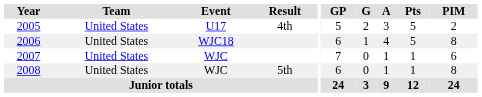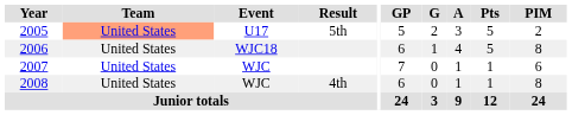 <table border="0" cellpadding="1" cellspacing="0" ID="Table3" style="text-align:center; width:40em">
 <tr ALIGN="center" bgcolor="#e0e0e0">
 <th>Year</th>
 <th>Team</th>
 <th>Event</th>
 <th>Result</th>
 <th rowspan="99" bgcolor="#ffffff"></th>
 <th>GP</th>
 <th>G</th>
 <th>A</th>
 <th>Pts</th>
 <th>PIM</th>
 </tr>
 <tr>
 <td><a href='#'>2005</a></td>
-<td><a href='#'>United States</a></td>
+<td style="background: lightsalmon;"><a href='#'>United States</a></td>
 <td><a href='#'>U17</a></td>
-<td>4th</td>
+<td>5th</td>
 <td>5</td>
 <td>2</td>
 <td>3</td>
 <td>5</td>
 <td>2</td>
 </tr>
 <tr bgcolor="#f0f0f0">
 <td><a href='#'>2006</a></td>
 <td>United States</td>
 <td><a href='#'>WJC18</a></td>
 <td></td>
 <td>6</td>
 <td>1</td>
 <td>4</td>
 <td>5</td>
 <td>8</td>
 </tr>
 <tr>
 <td><a href='#'>2007</a></td>
 <td><a href='#'>United States</a></td>
 <td><a href='#'>WJC</a></td>
 <td></td>
 <td>7</td>
 <td>0</td>
 <td>1</td>
 <td>1</td>
 <td>6</td>
 </tr>
 <tr bgcolor="#f0f0f0">
 <td><a href='#'>2008</a></td>
 <td>United States</td>
 <td>WJC</td>
-<td>5th</td>
+<td>4th</td>
 <td>6</td>
 <td>0</td>
 <td>1</td>
 <td>1</td>
 <td>8</td>
 </tr>
 <tr bgcolor="#e0e0e0">
 <th colspan="4">Junior totals</th>
 <th>24</th>
 <th>3</th>
 <th>9</th>
 <th>12</th>
 <th>24</th>
 </tr>
 </table>
